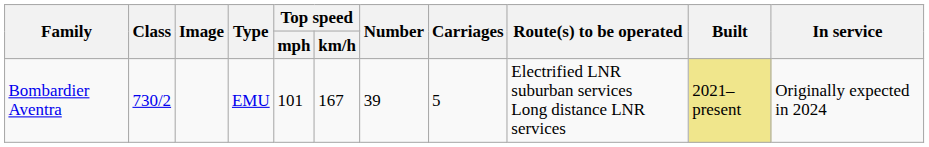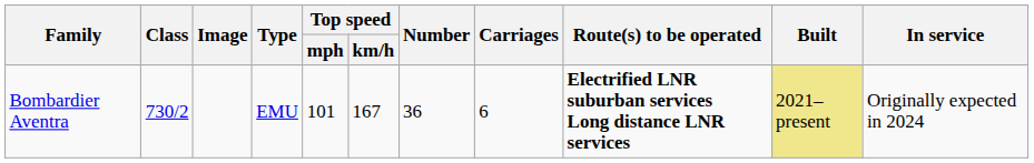 <table class="wikitable">
 <tr style="background:#f9f9f9;">
 <th rowspan="2">Family</th>
 <th rowspan="2">Class</th>
 <th rowspan="2">Image</th>
 <th rowspan="2">Type</th>
 <th colspan="2">Top speed</th>
 <th rowspan="2">Number</th>
 <th rowspan="2">Carriages</th>
 <th rowspan="2">Route(s) to be operated</th>
 <th rowspan="2">Built</th>
 <th rowspan="2">In service</th>
 </tr>
 <tr style="background:#f9f9f9;">
 <th>mph</th>
 <th>km/h</th>
 </tr>
 <tr>
 <td><a href='#'>Bombardier Aventra</a></td>
 <td><a href='#'>730/2</a></td>
 <td></td>
 <td><a href='#'>EMU</a></td>
 <td>101</td>
 <td>167</td>
-<td>39</td>
-<td>5</td>
-<td>Electrified LNR suburban services<br>Long distance LNR services</td>
+<td>36</td>
+<td>6</td>
+<td><strong>Electrified LNR suburban services<br>Long distance LNR services</strong></td>
 <td style="background: khaki;">2021–present</td>
 <td>Originally expected in 2024</td>
 </tr>
 </table>
